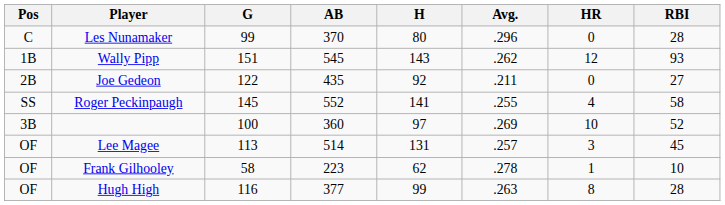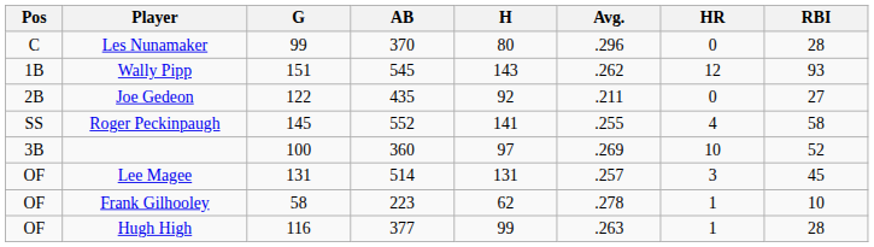 <table class="wikitable sortable">
 <tr>
 <th bgcolor="#DDDDFF" width="5%">Pos</th>
 <th bgcolor="#DDDDFF" width="16%">Player</th>
 <th bgcolor="#DDDDFF" width="9%">G</th>
 <th bgcolor="#DDDDFF" width="9%">AB</th>
 <th bgcolor="#DDDDFF" width="9%">H</th>
 <th bgcolor="#DDDDFF" width="9%">Avg.</th>
 <th bgcolor="#DDDDFF" width="9%">HR</th>
 <th bgcolor="#DDDDFF" width="9%">RBI</th>
 </tr>
 <tr align="center">
 <td>C</td>
 <td><a href='#'>Les Nunamaker</a></td>
 <td>99</td>
 <td>370</td>
 <td>80</td>
 <td>.296</td>
 <td>0</td>
 <td>28</td>
 </tr>
 <tr align="center">
 <td>1B</td>
 <td><a href='#'>Wally Pipp</a></td>
 <td>151</td>
 <td>545</td>
 <td>143</td>
 <td>.262</td>
 <td>12</td>
 <td>93</td>
 </tr>
 <tr align="center">
 <td>2B</td>
 <td><a href='#'>Joe Gedeon</a></td>
 <td>122</td>
 <td>435</td>
 <td>92</td>
 <td>.211</td>
 <td>0</td>
 <td>27</td>
 </tr>
 <tr align="center">
 <td>SS</td>
 <td><a href='#'>Roger Peckinpaugh</a></td>
 <td>145</td>
 <td>552</td>
 <td>141</td>
 <td>.255</td>
 <td>4</td>
 <td>58</td>
 </tr>
 <tr align="center">
 <td>3B</td>
 <td></td>
 <td>100</td>
 <td>360</td>
 <td>97</td>
 <td>.269</td>
 <td>10</td>
 <td>52</td>
 </tr>
 <tr align="center">
 <td>OF</td>
 <td><a href='#'>Lee Magee</a></td>
-<td>113</td>
+<td>131</td>
 <td>514</td>
 <td>131</td>
 <td>.257</td>
 <td>3</td>
 <td>45</td>
 </tr>
 <tr align="center">
 <td>OF</td>
 <td><a href='#'>Frank Gilhooley</a></td>
 <td>58</td>
 <td>223</td>
 <td>62</td>
 <td>.278</td>
 <td>1</td>
 <td>10</td>
 </tr>
 <tr align="center">
 <td>OF</td>
 <td><a href='#'>Hugh High</a></td>
 <td>116</td>
 <td>377</td>
 <td>99</td>
 <td>.263</td>
-<td>8</td>
+<td>1</td>
 <td>28</td>
 </tr>
 </table>
